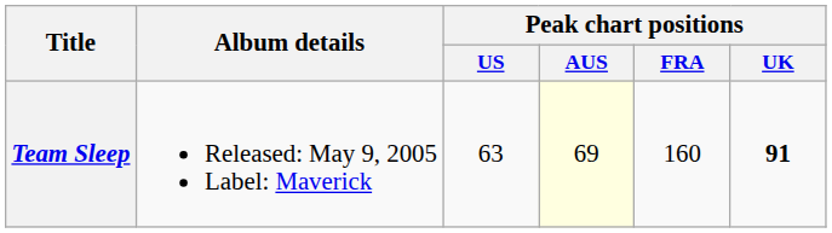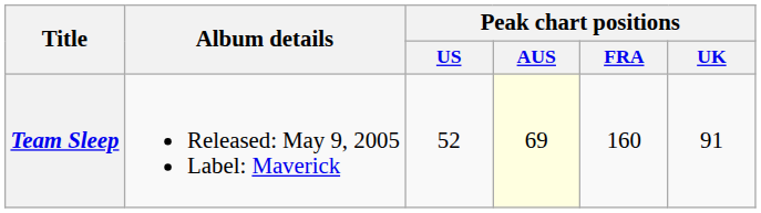 <table class="wikitable plainrowheaders">
 <tr>
 <th scope="col" rowspan="2">Title</th>
 <th scope="col" rowspan="2">Album details</th>
 <th colspan="4">Peak chart positions</th>
 </tr>
 <tr>
 <th scope="col" style="width:4em;font-size:85%"><a href='#'>US</a><br></th>
 <th scope="col" style="width:4em;font-size:85%"><a href='#'>AUS</a><br></th>
 <th scope="col" style="width:4em;font-size:85%"><a href='#'>FRA</a><br></th>
 <th scope="col" style="width:4em;font-size:85%"><a href='#'>UK</a><br></th>
 </tr>
 <tr>
 <th scope="row"><em><a href='#'>Team Sleep</a></em></th>
 <td><br><ul><li>Released: May 9, 2005</li><li>Label: <a href='#'>Maverick</a></li></ul></td>
-<td align="center">63</td>
+<td align="center">52</td>
 <td align="center" style="background: lightyellow;">69</td>
 <td align="center">160</td>
-<td align="center"><strong>91</strong></td>
+<td align="center">91</td>
 </tr>
 </table>
